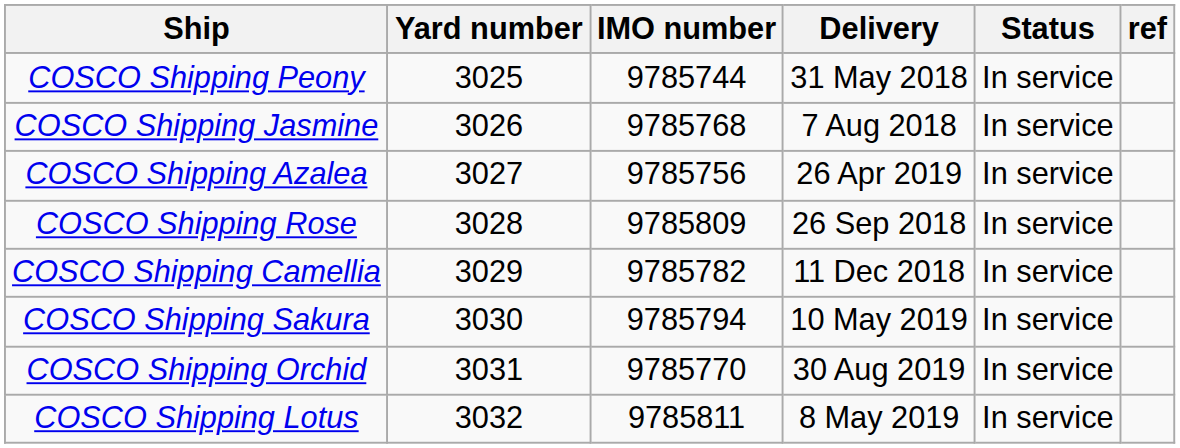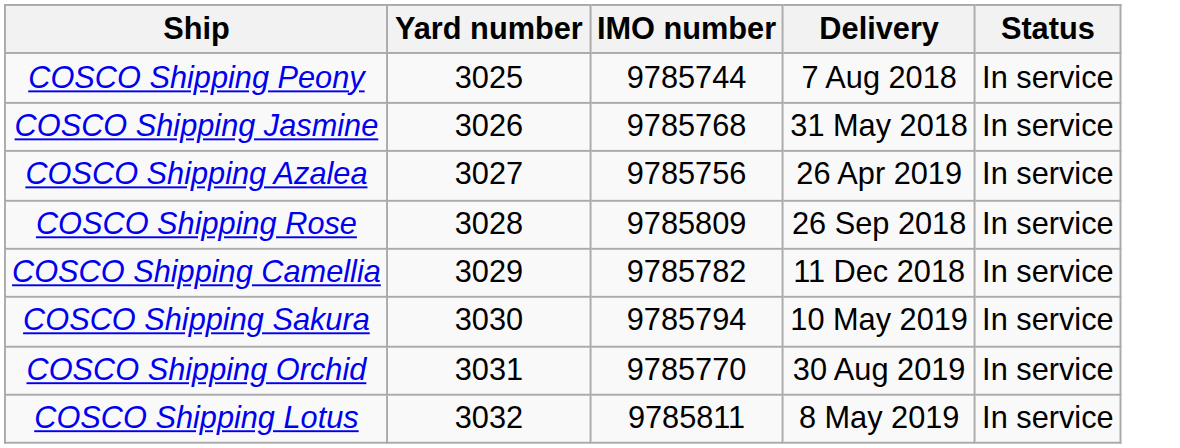 <table class="wikitable" style="text-align:center">
 <tr>
 <th>Ship</th>
 <th>Yard number</th>
 <th>IMO number</th>
 <th>Delivery</th>
 <th>Status</th>
-<th>ref</th>
 </tr>
 <tr>
 <td><em><a href='#'>COSCO Shipping Peony</a></em></td>
 <td>3025</td>
 <td>9785744</td>
-<td>31 May 2018</td>
+<td>7 Aug 2018</td>
 <td>In service</td>
-<td></td>
 </tr>
 <tr>
 <td><em><a href='#'>COSCO Shipping Jasmine</a></em></td>
 <td>3026</td>
 <td>9785768</td>
-<td>7 Aug 2018</td>
+<td>31 May 2018</td>
 <td>In service</td>
-<td></td>
 </tr>
 <tr>
 <td><em><a href='#'>COSCO Shipping Azalea</a></em></td>
 <td>3027</td>
 <td>9785756</td>
 <td>26 Apr 2019</td>
 <td>In service</td>
-<td></td>
 </tr>
 <tr>
 <td><em><a href='#'>COSCO Shipping Rose</a></em></td>
 <td>3028</td>
 <td>9785809</td>
 <td>26 Sep 2018</td>
 <td>In service</td>
-<td></td>
 </tr>
 <tr>
 <td><em><a href='#'>COSCO Shipping Camellia</a></em></td>
 <td>3029</td>
 <td>9785782</td>
 <td>11 Dec 2018</td>
 <td>In service</td>
-<td></td>
 </tr>
 <tr>
 <td><em><a href='#'>COSCO Shipping Sakura</a></em></td>
 <td>3030</td>
 <td>9785794</td>
 <td>10 May 2019</td>
 <td>In service</td>
-<td></td>
 </tr>
 <tr>
 <td><em><a href='#'>COSCO Shipping Orchid</a></em></td>
 <td>3031</td>
 <td>9785770</td>
 <td>30 Aug 2019</td>
 <td>In service</td>
-<td></td>
 </tr>
 <tr>
 <td><em><a href='#'>COSCO Shipping Lotus</a></em></td>
 <td>3032</td>
 <td>9785811</td>
 <td>8 May 2019</td>
 <td>In service</td>
-<td></td>
 </tr>
 </table>
